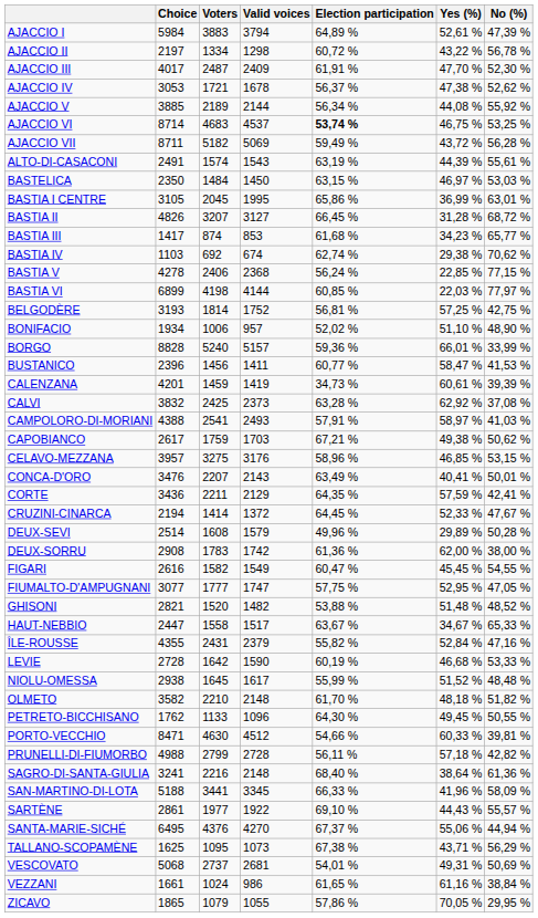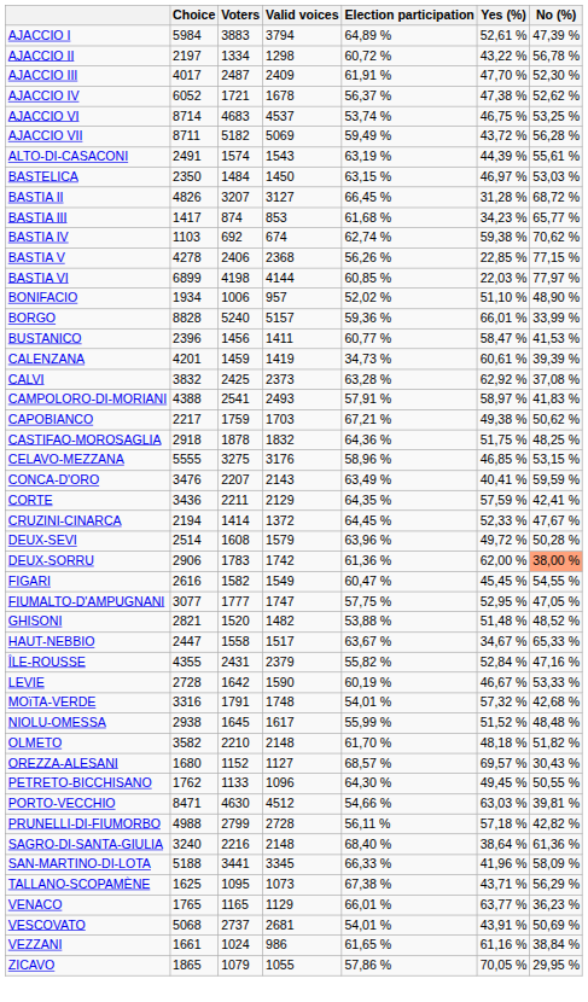 <table class="wikitable sortable">
 <tr>
 <th></th>
 <th>Choice</th>
 <th>Voters</th>
 <th>Valid voices</th>
 <th>Election participation</th>
 <th>Yes (%)</th>
 <th>No (%)</th>
 </tr>
 <tr>
 <td><a href='#'>AJACCIO I</a></td>
 <td>5984</td>
 <td>3883</td>
 <td>3794</td>
 <td>64,89 %</td>
 <td class="hintergrundfarbe9">52,61 %</td>
 <td>47,39 %</td>
 </tr>
 <tr>
 <td><a href='#'>AJACCIO II</a></td>
 <td>2197</td>
 <td>1334</td>
 <td>1298</td>
 <td>60,72 %</td>
 <td>43,22 %</td>
 <td class="hintergrundfarbe7">56,78 %</td>
 </tr>
 <tr>
 <td><a href='#'>AJACCIO III</a></td>
 <td>4017</td>
 <td>2487</td>
 <td>2409</td>
 <td>61,91 %</td>
 <td>47,70 %</td>
 <td class="hintergrundfarbe7">52,30 %</td>
 </tr>
 <tr>
 <td><a href='#'>AJACCIO IV</a></td>
-<td>3053</td>
+<td>6052</td>
 <td>1721</td>
 <td>1678</td>
 <td>56,37 %</td>
 <td>47,38 %</td>
 <td class="hintergrundfarbe7">52,62 %</td>
 </tr>
 <tr>
-<td><a href='#'>AJACCIO V</a></td>
-<td>3885</td>
-<td>2189</td>
-<td>2144</td>
-<td>56,34 %</td>
-<td>44,08 %</td>
-<td class="hintergrundfarbe7">55,92 %</td>
-</tr>
-<tr>
 <td><a href='#'>AJACCIO VI</a></td>
 <td>8714</td>
 <td>4683</td>
 <td>4537</td>
-<td><strong>53,74 %</strong></td>
+<td>53,74 %</td>
 <td>46,75 %</td>
 <td class="hintergrundfarbe7">53,25 %</td>
 </tr>
 <tr>
 <td><a href='#'>AJACCIO VII</a></td>
 <td>8711</td>
 <td>5182</td>
 <td>5069</td>
 <td>59,49 %</td>
 <td>43,72 %</td>
 <td class="hintergrundfarbe7">56,28 %</td>
 </tr>
 <tr>
 <td><a href='#'>ALTO-DI-CASACONI</a></td>
 <td>2491</td>
 <td>1574</td>
 <td>1543</td>
 <td>63,19 %</td>
 <td>44,39 %</td>
 <td class="hintergrundfarbe7">55,61 %</td>
 </tr>
 <tr>
 <td><a href='#'>BASTELICA</a></td>
 <td>2350</td>
 <td>1484</td>
 <td>1450</td>
 <td>63,15 %</td>
 <td>46,97 %</td>
 <td class="hintergrundfarbe7">53,03 %</td>
 </tr>
 <tr>
-<td><a href='#'>BASTIA I CENTRE</a></td>
-<td>3105</td>
-<td>2045</td>
-<td>1995</td>
-<td>65,86 %</td>
-<td>36,99 %</td>
-<td class="hintergrundfarbe7">63,01 %</td>
-</tr>
-<tr>
 <td><a href='#'>BASTIA II</a></td>
 <td>4826</td>
 <td>3207</td>
 <td>3127</td>
 <td>66,45 %</td>
 <td>31,28 %</td>
 <td class="hintergrundfarbe7">68,72 %</td>
 </tr>
 <tr>
 <td><a href='#'>BASTIA III</a></td>
 <td>1417</td>
 <td>874</td>
 <td>853</td>
 <td>61,68 %</td>
 <td>34,23 %</td>
 <td class="hintergrundfarbe7">65,77 %</td>
 </tr>
 <tr>
 <td><a href='#'>BASTIA IV</a></td>
 <td>1103</td>
 <td>692</td>
 <td>674</td>
 <td>62,74 %</td>
-<td>29,38 %</td>
+<td>59,38 %</td>
 <td class="hintergrundfarbe7">70,62 %</td>
 </tr>
 <tr>
 <td><a href='#'>BASTIA V</a></td>
 <td>4278</td>
 <td>2406</td>
 <td>2368</td>
-<td>56,24 %</td>
+<td>56,26 %</td>
 <td>22,85 %</td>
 <td class="hintergrundfarbe7">77,15 %</td>
 </tr>
 <tr>
 <td><a href='#'>BASTIA VI</a></td>
 <td>6899</td>
 <td>4198</td>
 <td>4144</td>
 <td>60,85 %</td>
 <td>22,03 %</td>
 <td class="hintergrundfarbe7">77,97 %</td>
-</tr>
-<tr>
-<td><a href='#'>BELGODÈRE</a></td>
-<td>3193</td>
-<td>1814</td>
-<td>1752</td>
-<td>56,81 %</td>
-<td class="hintergrundfarbe9">57,25 %</td>
-<td>42,75 %</td>
 </tr>
 <tr>
 <td><a href='#'>BONIFACIO</a></td>
 <td>1934</td>
 <td>1006</td>
 <td>957</td>
 <td>52,02 %</td>
 <td class="hintergrundfarbe9">51,10 %</td>
 <td>48,90 %</td>
 </tr>
 <tr>
 <td><a href='#'>BORGO</a></td>
 <td>8828</td>
 <td>5240</td>
 <td>5157</td>
 <td>59,36 %</td>
 <td class="hintergrundfarbe9">66,01 %</td>
 <td>33,99 %</td>
 </tr>
 <tr>
 <td><a href='#'>BUSTANICO</a></td>
 <td>2396</td>
 <td>1456</td>
 <td>1411</td>
 <td>60,77 %</td>
 <td class="hintergrundfarbe9">58,47 %</td>
 <td>41,53 %</td>
 </tr>
 <tr>
 <td><a href='#'>CALENZANA</a></td>
 <td>4201</td>
 <td>1459</td>
 <td>1419</td>
 <td>34,73 %</td>
 <td class="hintergrundfarbe9">60,61 %</td>
 <td>39,39 %</td>
 </tr>
 <tr>
 <td><a href='#'>CALVI</a></td>
 <td>3832</td>
 <td>2425</td>
 <td>2373</td>
 <td>63,28 %</td>
 <td class="hintergrundfarbe9">62,92 %</td>
 <td>37,08 %</td>
 </tr>
 <tr>
 <td><a href='#'>CAMPOLORO-DI-MORIANI</a></td>
 <td>4388</td>
 <td>2541</td>
 <td>2493</td>
 <td>57,91 %</td>
 <td class="hintergrundfarbe9">58,97 %</td>
-<td>41,03 %</td>
+<td>41,83 %</td>
 </tr>
 <tr>
 <td><a href='#'>CAPOBIANCO</a></td>
-<td>2617</td>
+<td>2217</td>
 <td>1759</td>
 <td>1703</td>
 <td>67,21 %</td>
 <td>49,38 %</td>
 <td class="hintergrundfarbe7">50,62 %</td>
 </tr>
 <tr>
+<td><a href='#'>CASTIFAO-MOROSAGLIA</a></td>
+<td>2918</td>
+<td>1878</td>
+<td>1832</td>
+<td>64,36 %</td>
+<td class="hintergrundfarbe9">51,75 %</td>
+<td>48,25 %</td>
+</tr>
+<tr>
 <td><a href='#'>CELAVO-MEZZANA</a></td>
-<td>3957</td>
+<td>5555</td>
 <td>3275</td>
 <td>3176</td>
 <td>58,96 %</td>
 <td>46,85 %</td>
 <td class="hintergrundfarbe7">53,15 %</td>
 </tr>
 <tr>
 <td><a href='#'>CONCA-D'ORO</a></td>
 <td>3476</td>
 <td>2207</td>
 <td>2143</td>
 <td>63,49 %</td>
 <td>40,41 %</td>
-<td class="hintergrundfarbe7">50,01 %</td>
+<td class="hintergrundfarbe7">59,59 %</td>
 </tr>
 <tr>
 <td><a href='#'>CORTE</a></td>
 <td>3436</td>
 <td>2211</td>
 <td>2129</td>
 <td>64,35 %</td>
 <td class="hintergrundfarbe9">57,59 %</td>
 <td>42,41 %</td>
 </tr>
 <tr>
 <td><a href='#'>CRUZINI-CINARCA</a></td>
 <td>2194</td>
 <td>1414</td>
 <td>1372</td>
 <td>64,45 %</td>
 <td class="hintergrundfarbe9">52,33 %</td>
 <td>47,67 %</td>
 </tr>
 <tr>
 <td><a href='#'>DEUX-SEVI</a></td>
 <td>2514</td>
 <td>1608</td>
 <td>1579</td>
-<td>49,96 %</td>
-<td>29,89 %</td>
+<td>63,96 %</td>
+<td>49,72 %</td>
 <td class="hintergrundfarbe7">50,28 %</td>
 </tr>
 <tr>
 <td><a href='#'>DEUX-SORRU</a></td>
-<td>2908</td>
+<td>2906</td>
 <td>1783</td>
 <td>1742</td>
 <td>61,36 %</td>
 <td class="hintergrundfarbe9">62,00 %</td>
-<td>38,00 %</td>
+<td style="background: lightsalmon;">38,00 %</td>
 </tr>
 <tr>
 <td><a href='#'>FIGARI</a></td>
 <td>2616</td>
 <td>1582</td>
 <td>1549</td>
 <td>60,47 %</td>
 <td>45,45 %</td>
 <td class="hintergrundfarbe7">54,55 %</td>
 </tr>
 <tr>
 <td><a href='#'>FIUMALTO-D'AMPUGNANI</a></td>
 <td>3077</td>
 <td>1777</td>
 <td>1747</td>
 <td>57,75 %</td>
 <td class="hintergrundfarbe9">52,95 %</td>
 <td>47,05 %</td>
 </tr>
 <tr>
 <td><a href='#'>GHISONI</a></td>
 <td>2821</td>
 <td>1520</td>
 <td>1482</td>
 <td>53,88 %</td>
 <td class="hintergrundfarbe9">51,48 %</td>
 <td>48,52 %</td>
 </tr>
 <tr>
 <td><a href='#'>HAUT-NEBBIO</a></td>
 <td>2447</td>
 <td>1558</td>
 <td>1517</td>
 <td>63,67 %</td>
 <td>34,67 %</td>
 <td class="hintergrundfarbe7">65,33 %</td>
 </tr>
 <tr>
 <td><a href='#'>ÎLE-ROUSSE</a></td>
 <td>4355</td>
 <td>2431</td>
 <td>2379</td>
 <td>55,82 %</td>
 <td class="hintergrundfarbe9">52,84 %</td>
 <td>47,16 %</td>
 </tr>
 <tr>
 <td><a href='#'>LEVIE</a></td>
 <td>2728</td>
 <td>1642</td>
 <td>1590</td>
 <td>60,19 %</td>
-<td>46,68 %</td>
+<td>46,67 %</td>
 <td class="hintergrundfarbe7">53,33 %</td>
+</tr>
+<tr>
+<td><a href='#'>MOïTA-VERDE</a></td>
+<td>3316</td>
+<td>1791</td>
+<td>1748</td>
+<td>54,01 %</td>
+<td class="hintergrundfarbe9">57,32 %</td>
+<td>42,68 %</td>
 </tr>
 <tr>
 <td><a href='#'>NIOLU-OMESSA</a></td>
 <td>2938</td>
 <td>1645</td>
 <td>1617</td>
 <td>55,99 %</td>
 <td class="hintergrundfarbe9">51,52 %</td>
 <td>48,48 %</td>
 </tr>
 <tr>
 <td><a href='#'>OLMETO</a></td>
 <td>3582</td>
 <td>2210</td>
 <td>2148</td>
 <td>61,70 %</td>
 <td>48,18 %</td>
 <td class="hintergrundfarbe7">51,82 %</td>
 </tr>
 <tr>
+<td><a href='#'>OREZZA-ALESANI</a></td>
+<td>1680</td>
+<td>1152</td>
+<td>1127</td>
+<td>68,57 %</td>
+<td class="hintergrundfarbe9">69,57 %</td>
+<td>30,43 %</td>
+</tr>
+<tr>
 <td><a href='#'>PETRETO-BICCHISANO</a></td>
 <td>1762</td>
 <td>1133</td>
 <td>1096</td>
 <td>64,30 %</td>
 <td>49,45 %</td>
 <td class="hintergrundfarbe7">50,55 %</td>
 </tr>
 <tr>
 <td><a href='#'>PORTO-VECCHIO</a></td>
 <td>8471</td>
 <td>4630</td>
 <td>4512</td>
 <td>54,66 %</td>
-<td class="hintergrundfarbe9">60,33 %</td>
+<td class="hintergrundfarbe9">63,03 %</td>
 <td>39,81 %</td>
 </tr>
 <tr>
 <td><a href='#'>PRUNELLI-DI-FIUMORBO</a></td>
 <td>4988</td>
 <td>2799</td>
 <td>2728</td>
 <td>56,11 %</td>
 <td class="hintergrundfarbe9">57,18 %</td>
 <td>42,82 %</td>
 </tr>
 <tr>
 <td><a href='#'>SAGRO-DI-SANTA-GIULIA</a></td>
-<td>3241</td>
+<td>3240</td>
 <td>2216</td>
 <td>2148</td>
 <td>68,40 %</td>
 <td>38,64 %</td>
 <td class="hintergrundfarbe7">61,36 %</td>
 </tr>
 <tr>
 <td><a href='#'>SAN-MARTINO-DI-LOTA</a></td>
 <td>5188</td>
 <td>3441</td>
 <td>3345</td>
 <td>66,33 %</td>
 <td>41,96 %</td>
 <td class="hintergrundfarbe7">58,09 %</td>
 </tr>
 <tr>
-<td><a href='#'>SARTÈNE</a></td>
-<td>2861</td>
-<td>1977</td>
-<td>1922</td>
-<td>69,10 %</td>
-<td>44,43 %</td>
-<td class="hintergrundfarbe7">55,57 %</td>
-</tr>
-<tr>
-<td><a href='#'>SANTA-MARIE-SICHÉ</a></td>
-<td>6495</td>
-<td>4376</td>
-<td>4270</td>
-<td>67,37 %</td>
-<td class="hintergrundfarbe9">55,06 %</td>
-<td>44,94 %</td>
-</tr>
-<tr>
 <td><a href='#'>TALLANO-SCOPAMÈNE</a></td>
 <td>1625</td>
 <td>1095</td>
 <td>1073</td>
 <td>67,38 %</td>
 <td>43,71 %</td>
 <td class="hintergrundfarbe7">56,29 %</td>
 </tr>
 <tr>
+<td><a href='#'>VENACO</a></td>
+<td>1765</td>
+<td>1165</td>
+<td>1129</td>
+<td>66,01 %</td>
+<td class="hintergrundfarbe9">63,77 %</td>
+<td>36,23 %</td>
+</tr>
+<tr>
 <td><a href='#'>VESCOVATO</a></td>
 <td>5068</td>
 <td>2737</td>
 <td>2681</td>
 <td>54,01 %</td>
-<td>49,31 %</td>
+<td>43,91 %</td>
 <td class="hintergrundfarbe7">50,69 %</td>
 </tr>
 <tr>
 <td><a href='#'>VEZZANI</a></td>
 <td>1661</td>
 <td>1024</td>
 <td>986</td>
 <td>61,65 %</td>
 <td class="hintergrundfarbe9">61,16 %</td>
 <td>38,84 %</td>
 </tr>
 <tr>
 <td><a href='#'>ZICAVO</a></td>
 <td>1865</td>
 <td>1079</td>
 <td>1055</td>
 <td>57,86 %</td>
 <td class="hintergrundfarbe9">70,05 %</td>
 <td>29,95 %</td>
 </tr>
 </table>
